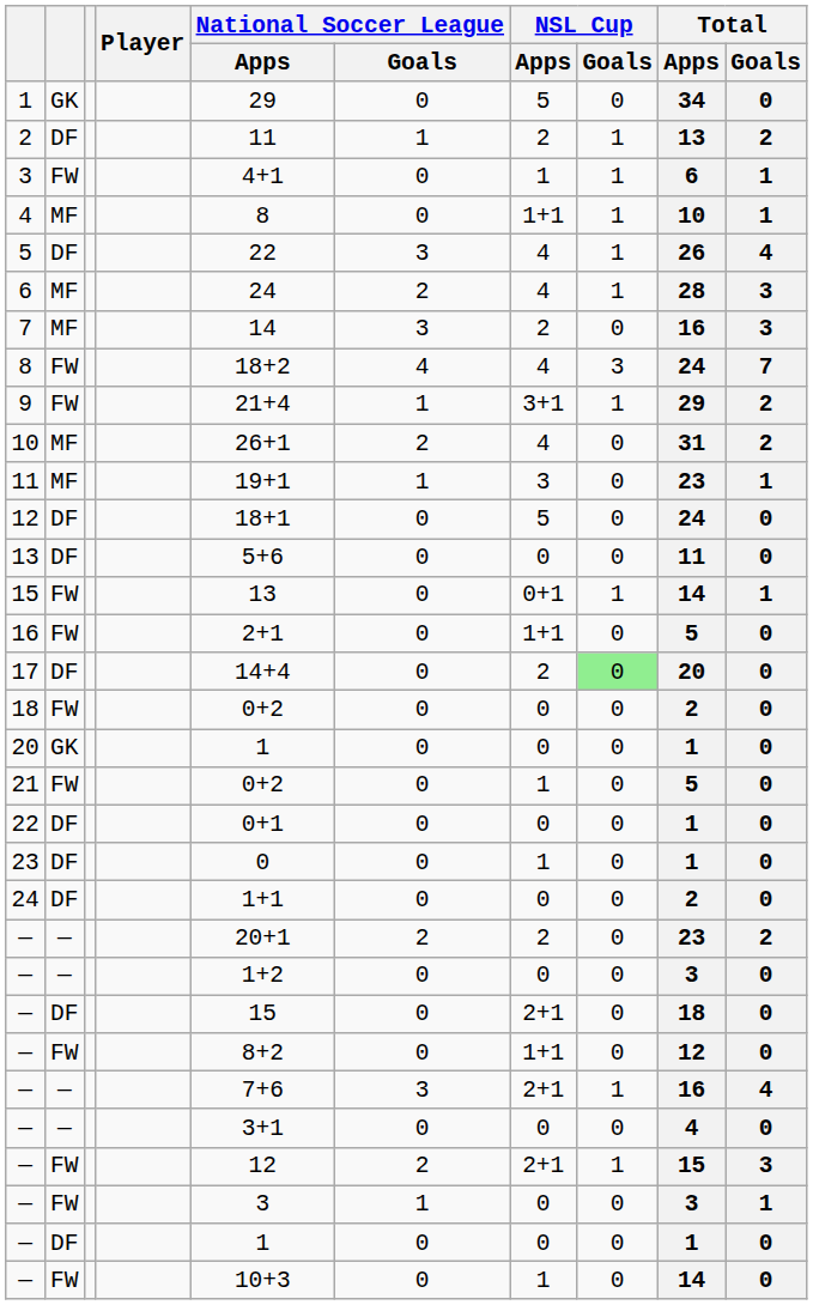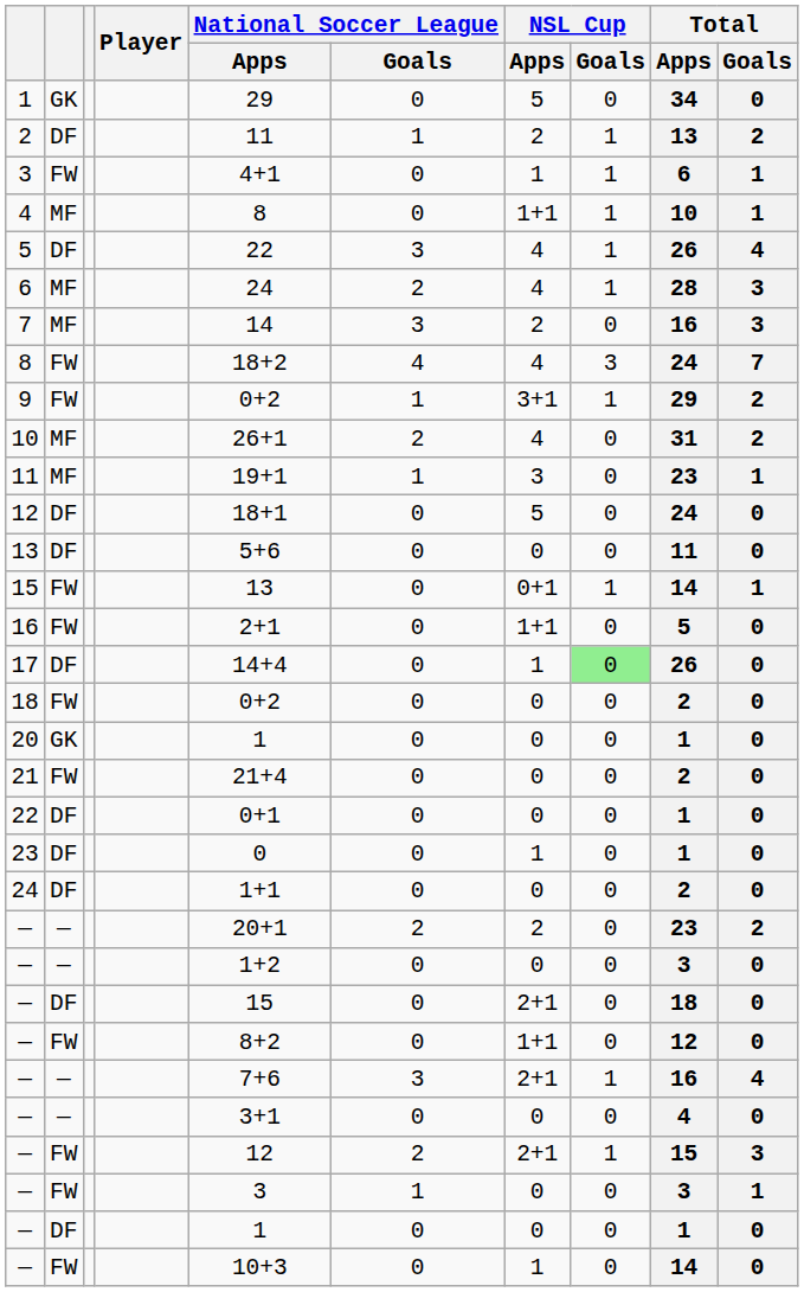 <table class="wikitable sortable" style="text-align:center">
 <tr>
 <th rowspan="2"></th>
 <th rowspan="2"></th>
 <th rowspan="2"></th>
 <th rowspan="2">Player</th>
 <th colspan="2"><a href='#'>National Soccer League</a></th>
 <th colspan="2"><a href='#'>NSL Cup</a></th>
 <th colspan="2">Total</th>
 </tr>
 <tr>
 <th>Apps</th>
 <th>Goals</th>
 <th>Apps</th>
 <th>Goals</th>
 <th>Apps</th>
 <th>Goals</th>
 </tr>
 <tr>
 <td>1</td>
 <td>GK</td>
 <td></td>
 <td align="left"><br></td>
 <td>29</td>
 <td>0<br></td>
 <td>5</td>
 <td>0<br></td>
 <th>34</th>
 <th>0</th>
 </tr>
 <tr>
 <td>2</td>
 <td>DF</td>
 <td></td>
 <td align="left"><br></td>
 <td>11</td>
 <td>1<br></td>
 <td>2</td>
 <td>1<br></td>
 <th>13</th>
 <th>2</th>
 </tr>
 <tr>
 <td>3</td>
 <td>FW</td>
 <td></td>
 <td align="left"><br></td>
 <td>4+1</td>
 <td>0<br></td>
 <td>1</td>
 <td>1<br></td>
 <th>6</th>
 <th>1</th>
 </tr>
 <tr>
 <td>4</td>
 <td>MF</td>
 <td></td>
 <td align="left"><br></td>
 <td>8</td>
 <td>0<br></td>
 <td>1+1</td>
 <td>1<br></td>
 <th>10</th>
 <th>1</th>
 </tr>
 <tr>
 <td>5</td>
 <td>DF</td>
 <td></td>
 <td align="left"><br></td>
 <td>22</td>
 <td>3<br></td>
 <td>4</td>
 <td>1<br></td>
 <th>26</th>
 <th>4</th>
 </tr>
 <tr>
 <td>6</td>
 <td>MF</td>
 <td></td>
 <td align="left"><br></td>
 <td>24</td>
 <td>2<br></td>
 <td>4</td>
 <td>1<br></td>
 <th>28</th>
 <th>3</th>
 </tr>
 <tr>
 <td>7</td>
 <td>MF</td>
 <td></td>
 <td align="left"><br></td>
 <td>14</td>
 <td>3<br></td>
 <td>2</td>
 <td>0<br></td>
 <th>16</th>
 <th>3</th>
 </tr>
 <tr>
 <td>8</td>
 <td>FW</td>
 <td></td>
 <td align="left"><br></td>
 <td>18+2</td>
 <td>4<br></td>
 <td>4</td>
 <td>3<br></td>
 <th>24</th>
 <th>7</th>
 </tr>
 <tr>
 <td>9</td>
 <td>FW</td>
 <td></td>
 <td align="left"><br></td>
-<td>21+4</td>
+<td>0+2</td>
 <td>1<br></td>
 <td>3+1</td>
 <td>1<br></td>
 <th>29</th>
 <th>2</th>
 </tr>
 <tr>
 <td>10</td>
 <td>MF</td>
 <td></td>
 <td align="left"><br></td>
 <td>26+1</td>
 <td>2<br></td>
 <td>4</td>
 <td>0<br></td>
 <th>31</th>
 <th>2</th>
 </tr>
 <tr>
 <td>11</td>
 <td>MF</td>
 <td></td>
 <td align="left"><br></td>
 <td>19+1</td>
 <td>1<br></td>
 <td>3</td>
 <td>0<br></td>
 <th>23</th>
 <th>1</th>
 </tr>
 <tr>
 <td>12</td>
 <td>DF</td>
 <td></td>
 <td align="left"><br></td>
 <td>18+1</td>
 <td>0<br></td>
 <td>5</td>
 <td>0<br></td>
 <th>24</th>
 <th>0</th>
 </tr>
 <tr>
 <td>13</td>
 <td>DF</td>
 <td></td>
 <td align="left"><br></td>
 <td>5+6</td>
 <td>0<br></td>
 <td>0</td>
 <td>0<br></td>
 <th>11</th>
 <th>0</th>
 </tr>
 <tr>
 <td>15</td>
 <td>FW</td>
 <td></td>
 <td align="left"><br></td>
 <td>13</td>
 <td>0<br></td>
 <td>0+1</td>
 <td>1<br></td>
 <th>14</th>
 <th>1</th>
 </tr>
 <tr>
 <td>16</td>
 <td>FW</td>
 <td></td>
 <td align="left"><br></td>
 <td>2+1</td>
 <td>0<br></td>
 <td>1+1</td>
 <td>0<br></td>
 <th>5</th>
 <th>0</th>
 </tr>
 <tr>
 <td>17</td>
 <td>DF</td>
 <td></td>
 <td align="left"><br></td>
 <td>14+4</td>
 <td>0<br></td>
-<td>2</td>
+<td>1</td>
 <td style="background: lightgreen;">0<br></td>
-<th>20</th>
+<th>26</th>
 <th>0</th>
 </tr>
 <tr>
 <td>18</td>
 <td>FW</td>
 <td></td>
 <td align="left"><br></td>
 <td>0+2</td>
 <td>0<br></td>
 <td>0</td>
 <td>0<br></td>
 <th>2</th>
 <th>0</th>
 </tr>
 <tr>
 <td>20</td>
 <td>GK</td>
 <td></td>
 <td align="left"><br></td>
 <td>1</td>
 <td>0<br></td>
 <td>0</td>
 <td>0<br></td>
 <th>1</th>
 <th>0</th>
 </tr>
 <tr>
 <td>21</td>
 <td>FW</td>
 <td></td>
 <td align="left"><br></td>
-<td>0+2</td>
+<td>21+4</td>
 <td>0<br></td>
-<td>1</td>
+<td>0</td>
 <td>0<br></td>
-<th>5</th>
+<th>2</th>
 <th>0</th>
 </tr>
 <tr>
 <td>22</td>
 <td>DF</td>
 <td></td>
 <td align="left"><br></td>
 <td>0+1</td>
 <td>0<br></td>
 <td>0</td>
 <td>0<br></td>
 <th>1</th>
 <th>0</th>
 </tr>
 <tr>
 <td>23</td>
 <td>DF</td>
 <td></td>
 <td align="left"><br></td>
 <td>0</td>
 <td>0<br></td>
 <td>1</td>
 <td>0<br></td>
 <th>1</th>
 <th>0</th>
 </tr>
 <tr>
 <td>24</td>
 <td>DF</td>
 <td></td>
 <td align="left"><br></td>
 <td>1+1</td>
 <td>0<br></td>
 <td>0</td>
 <td>0<br></td>
 <th>2</th>
 <th>0</th>
 </tr>
 <tr>
 <td>—</td>
 <td>—</td>
 <td></td>
 <td align="left"><br></td>
 <td>20+1</td>
 <td>2<br></td>
 <td>2</td>
 <td>0<br></td>
 <th>23</th>
 <th>2</th>
 </tr>
 <tr>
 <td>—</td>
 <td>—</td>
 <td></td>
 <td align="left"><br></td>
 <td>1+2</td>
 <td>0<br></td>
 <td>0</td>
 <td>0<br></td>
 <th>3</th>
 <th>0</th>
 </tr>
 <tr>
 <td>—</td>
 <td>DF</td>
 <td></td>
 <td align="left"><br></td>
 <td>15</td>
 <td>0<br></td>
 <td>2+1</td>
 <td>0<br></td>
 <th>18</th>
 <th>0</th>
 </tr>
 <tr>
 <td>—</td>
 <td>FW</td>
 <td></td>
 <td align="left"><br></td>
 <td>8+2</td>
 <td>0<br></td>
 <td>1+1</td>
 <td>0<br></td>
 <th>12</th>
 <th>0</th>
 </tr>
 <tr>
 <td>—</td>
 <td>—</td>
 <td></td>
 <td align="left"><br></td>
 <td>7+6</td>
 <td>3<br></td>
 <td>2+1</td>
 <td>1<br></td>
 <th>16</th>
 <th>4</th>
 </tr>
 <tr>
 <td>—</td>
 <td>—</td>
 <td></td>
 <td align="left"><br></td>
 <td>3+1</td>
 <td>0<br></td>
 <td>0</td>
 <td>0<br></td>
 <th>4</th>
 <th>0</th>
 </tr>
 <tr>
 <td>—</td>
 <td>FW</td>
 <td></td>
 <td align="left"><br></td>
 <td>12</td>
 <td>2<br></td>
 <td>2+1</td>
 <td>1<br></td>
 <th>15</th>
 <th>3</th>
 </tr>
 <tr>
 <td>—</td>
 <td>FW</td>
 <td></td>
 <td align="left"><br></td>
 <td>3</td>
 <td>1<br></td>
 <td>0</td>
 <td>0<br></td>
 <th>3</th>
 <th>1</th>
 </tr>
 <tr>
 <td>—</td>
 <td>DF</td>
 <td></td>
 <td align="left"><br></td>
 <td>1</td>
 <td>0<br></td>
 <td>0</td>
 <td>0<br></td>
 <th>1</th>
 <th>0</th>
 </tr>
 <tr>
 <td>—</td>
 <td>FW</td>
 <td></td>
 <td align="left"><br></td>
 <td>10+3</td>
 <td>0<br></td>
 <td>1</td>
 <td>0<br></td>
 <th>14</th>
 <th>0</th>
 </tr>
 </table>
